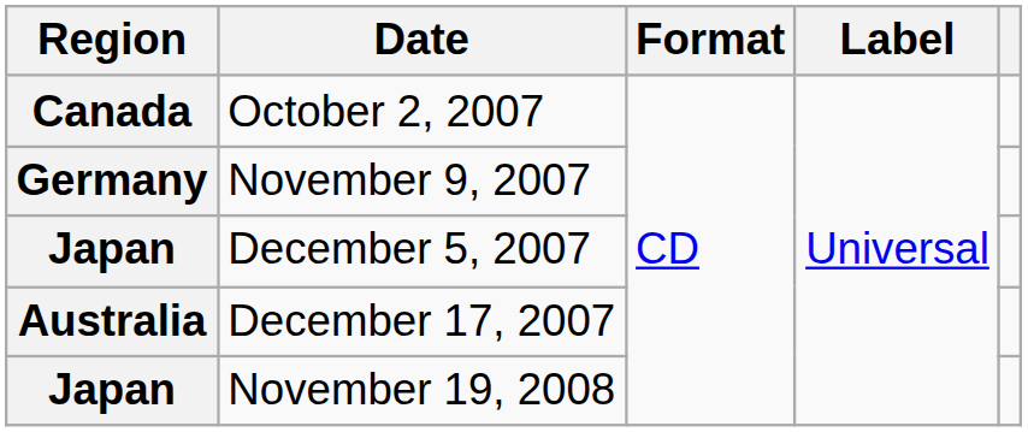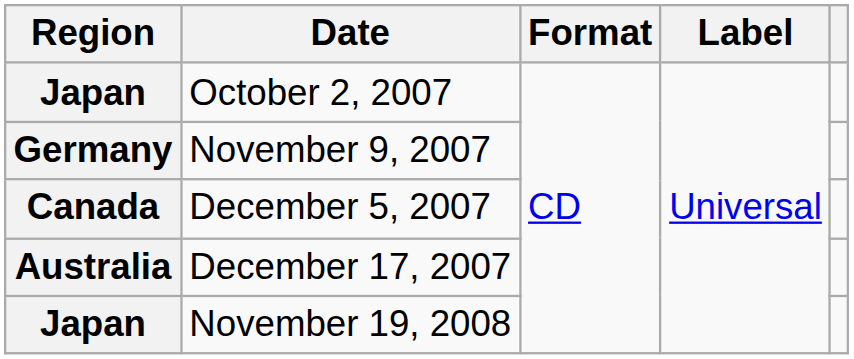 <table class="wikitable plainrowheaders">
 <tr>
 <th scope="col">Region</th>
 <th scope="col">Date</th>
 <th scope="col">Format</th>
 <th scope="col">Label</th>
 <th scope="col"></th>
 </tr>
 <tr>
-<th scope="row">Canada</th>
+<th scope="row">Japan</th>
 <td>October 2, 2007</td>
 <td rowspan="5"><a href='#'>CD</a></td>
 <td rowspan="5"><a href='#'>Universal</a></td>
 <td></td>
 </tr>
 <tr>
 <th scope="row">Germany</th>
 <td>November 9, 2007</td>
 <td></td>
 </tr>
 <tr>
-<th scope="row">Japan</th>
+<th scope="row">Canada</th>
 <td>December 5, 2007</td>
 <td></td>
 </tr>
 <tr>
 <th scope="row">Australia</th>
 <td>December 17, 2007</td>
 <td></td>
 </tr>
 <tr>
 <th scope="row">Japan</th>
 <td>November 19, 2008</td>
 <td></td>
 </tr>
 </table>
